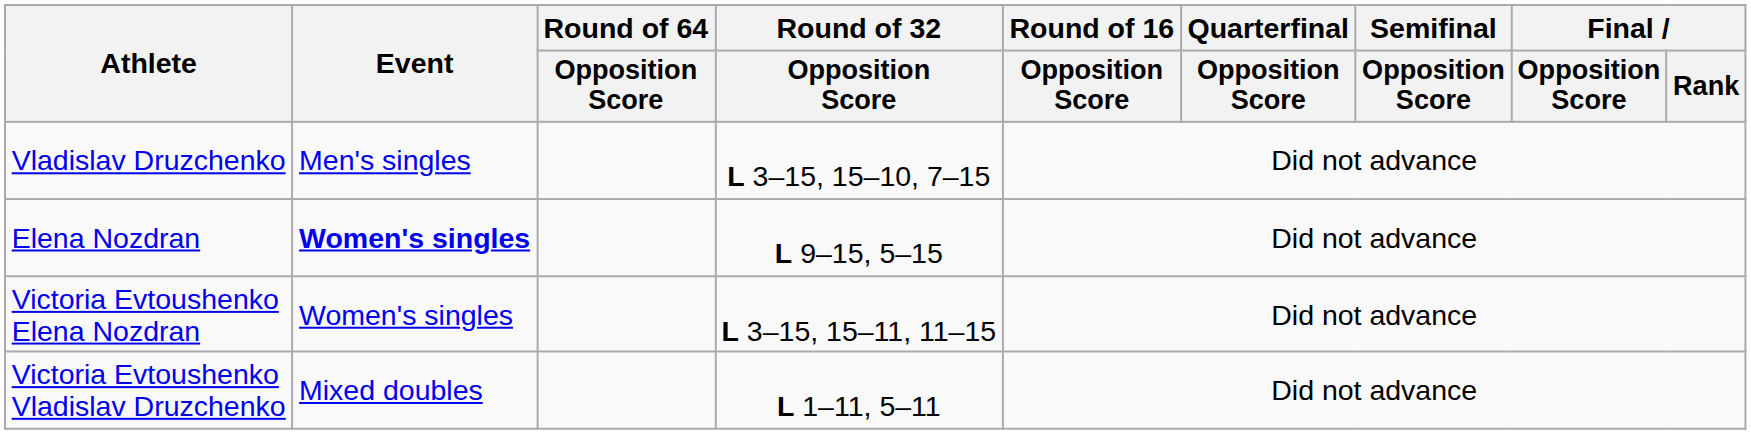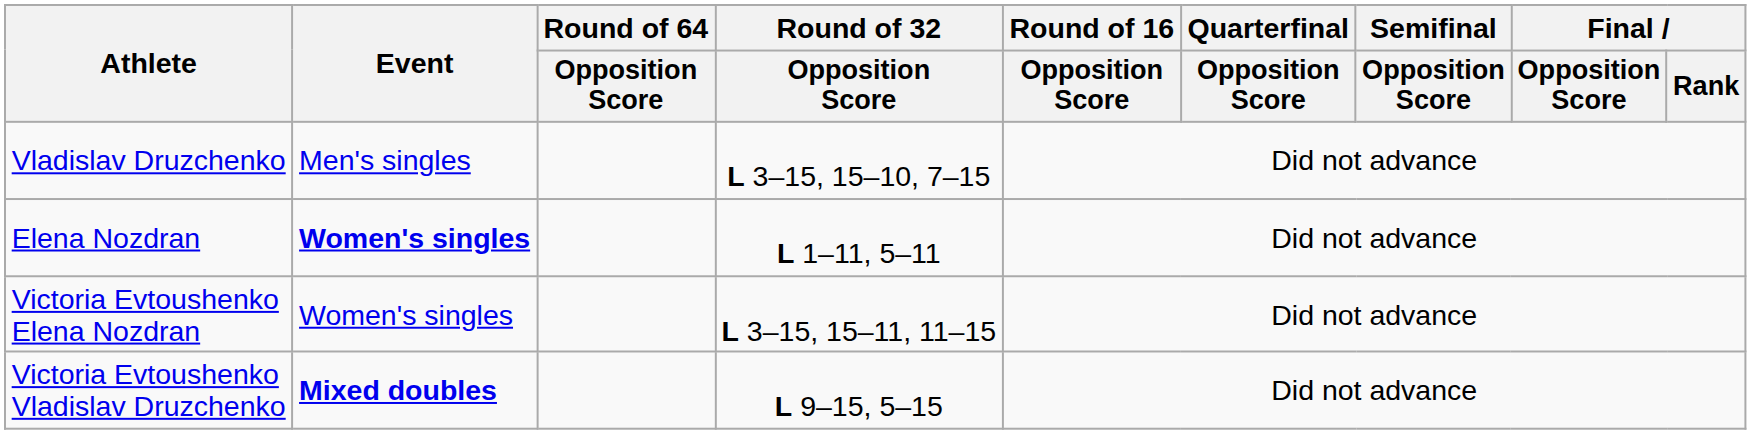 <table class=wikitable style="font-size:90%">
 <tr>
 <th rowspan="2">Athlete</th>
 <th rowspan="2">Event</th>
 <th>Round of 64</th>
 <th>Round of 32</th>
 <th>Round of 16</th>
 <th>Quarterfinal</th>
 <th>Semifinal</th>
 <th colspan=2>Final / </th>
 </tr>
 <tr style="font-size:95%">
 <th>Opposition<br>Score</th>
 <th>Opposition<br>Score</th>
 <th>Opposition<br>Score</th>
 <th>Opposition<br>Score</th>
 <th>Opposition<br>Score</th>
 <th>Opposition<br>Score</th>
 <th>Rank</th>
 </tr>
 <tr align=center>
 <td align=left><a href='#'>Vladislav Druzchenko</a></td>
 <td align=left><a href='#'>Men's singles</a></td>
 <td></td>
 <td><br><strong>L</strong> 3–15, 15–10, 7–15</td>
 <td colspan=5>Did not advance</td>
 </tr>
 <tr align=center>
 <td align=left><a href='#'>Elena Nozdran</a></td>
 <td align=left><strong><a href='#'>Women's singles</a></strong></td>
 <td></td>
-<td><br><strong>L</strong> 9–15, 5–15</td>
+<td><br><strong>L</strong> 1–11, 5–11</td>
 <td colspan=5>Did not advance</td>
 </tr>
 <tr align=center>
 <td align=left><a href='#'>Victoria Evtoushenko</a><br><a href='#'>Elena Nozdran</a></td>
 <td align=left><a href='#'>Women's singles</a></td>
 <td></td>
 <td><br><strong>L</strong> 3–15, 15–11, 11–15</td>
 <td colspan=5>Did not advance</td>
 </tr>
 <tr align=center>
 <td align=left><a href='#'>Victoria Evtoushenko</a><br><a href='#'>Vladislav Druzchenko</a></td>
-<td align=left><a href='#'>Mixed doubles</a></td>
+<td align=left><strong><a href='#'>Mixed doubles</a></strong></td>
 <td></td>
-<td><br><strong>L</strong> 1–11, 5–11</td>
+<td><br><strong>L</strong> 9–15, 5–15</td>
 <td colspan=5>Did not advance</td>
 </tr>
 </table>
